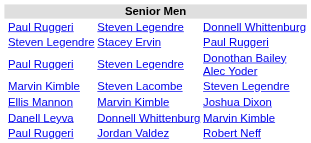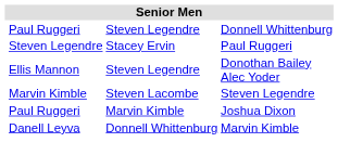 <table>
 <tr style="background:#dfdfdf;">
 <td colspan="4" style="text-align:center;"><strong>Senior Men</strong></td>
 </tr>
 <tr>
 <th scope=row style="text-align:left"></th>
 <td><a href='#'>Paul Ruggeri</a></td>
 <td><a href='#'>Steven Legendre</a></td>
 <td><a href='#'>Donnell Whittenburg</a></td>
 </tr>
 <tr>
 <th scope=row style="text-align:left"></th>
 <td><a href='#'>Steven Legendre</a></td>
 <td><a href='#'>Stacey Ervin</a></td>
 <td><a href='#'>Paul Ruggeri</a></td>
 </tr>
 <tr>
 <th scope=row style="text-align:left"></th>
-<td><a href='#'>Paul Ruggeri</a></td>
+<td><a href='#'>Ellis Mannon</a></td>
 <td><a href='#'>Steven Legendre</a></td>
 <td><a href='#'>Donothan Bailey</a><br><a href='#'>Alec Yoder</a></td>
 </tr>
 <tr>
 <th scope=row style="text-align:left"></th>
 <td><a href='#'>Marvin Kimble</a></td>
 <td><a href='#'>Steven Lacombe</a></td>
 <td><a href='#'>Steven Legendre</a></td>
 </tr>
 <tr>
 <th scope=row style="text-align:left"></th>
-<td><a href='#'>Ellis Mannon</a></td>
+<td><a href='#'>Paul Ruggeri</a></td>
 <td><a href='#'>Marvin Kimble</a></td>
 <td><a href='#'>Joshua Dixon</a></td>
 </tr>
 <tr>
 <th scope=row style="text-align:left"></th>
 <td><a href='#'>Danell Leyva</a></td>
 <td><a href='#'>Donnell Whittenburg</a></td>
 <td><a href='#'>Marvin Kimble</a></td>
 </tr>
-<tr>
-<th scope=row style="text-align:left"></th>
-<td><a href='#'>Paul Ruggeri</a></td>
-<td><a href='#'>Jordan Valdez</a></td>
-<td><a href='#'>Robert Neff</a></td>
-</tr>
 </table>
